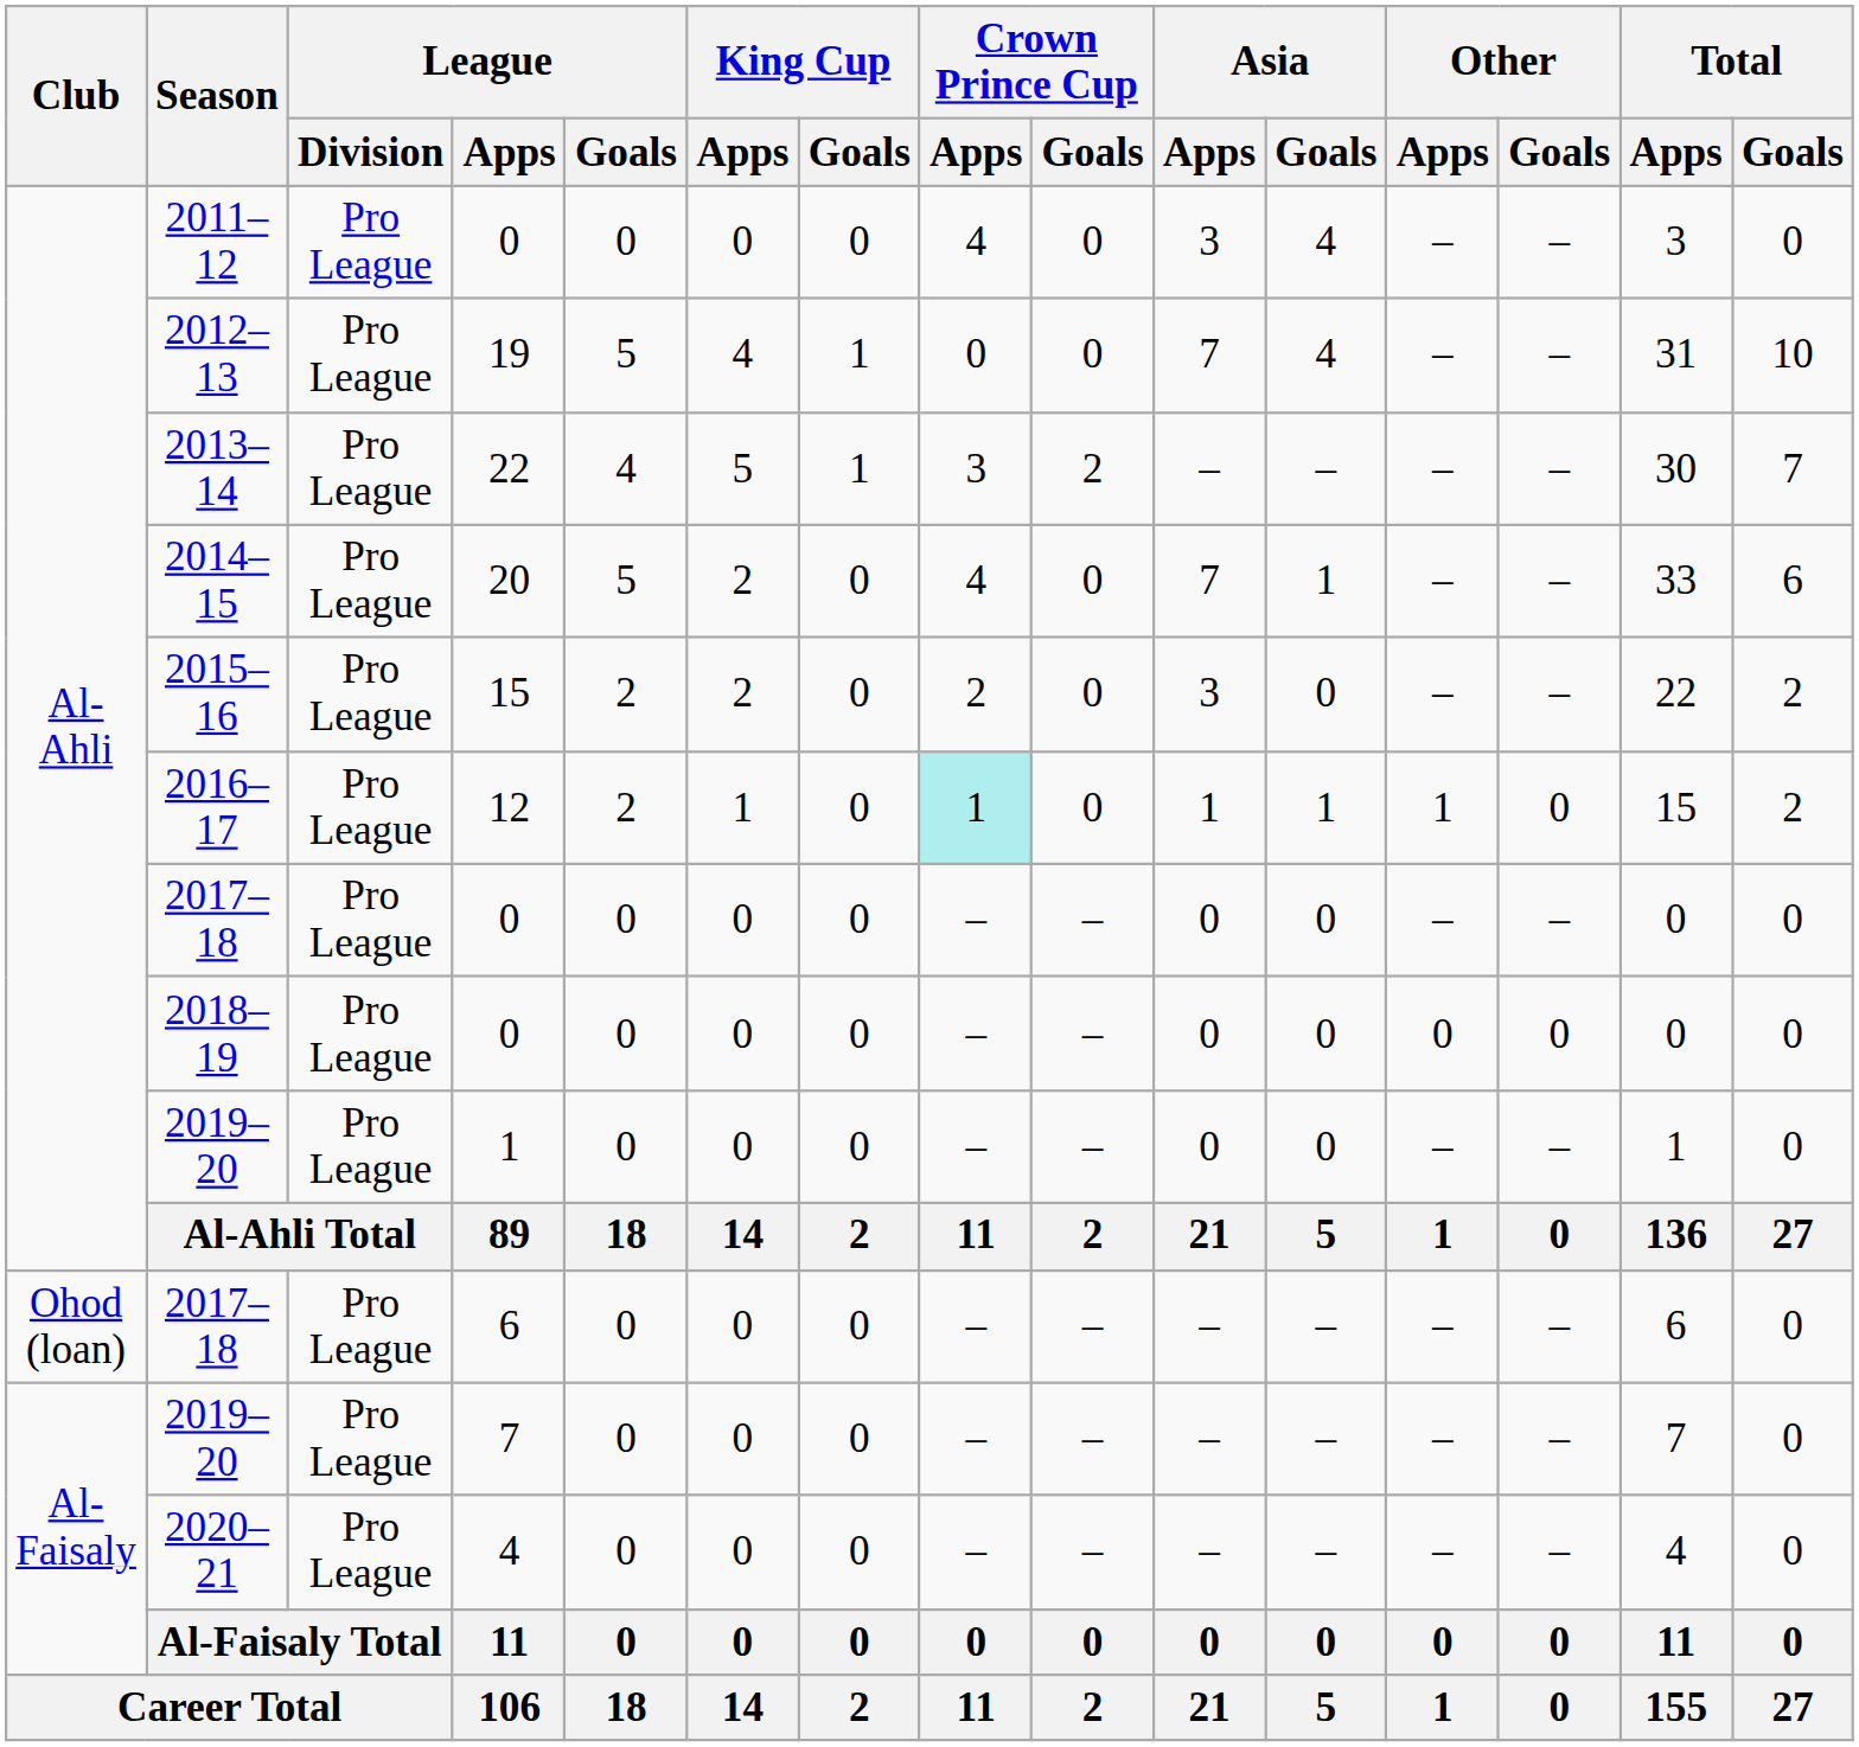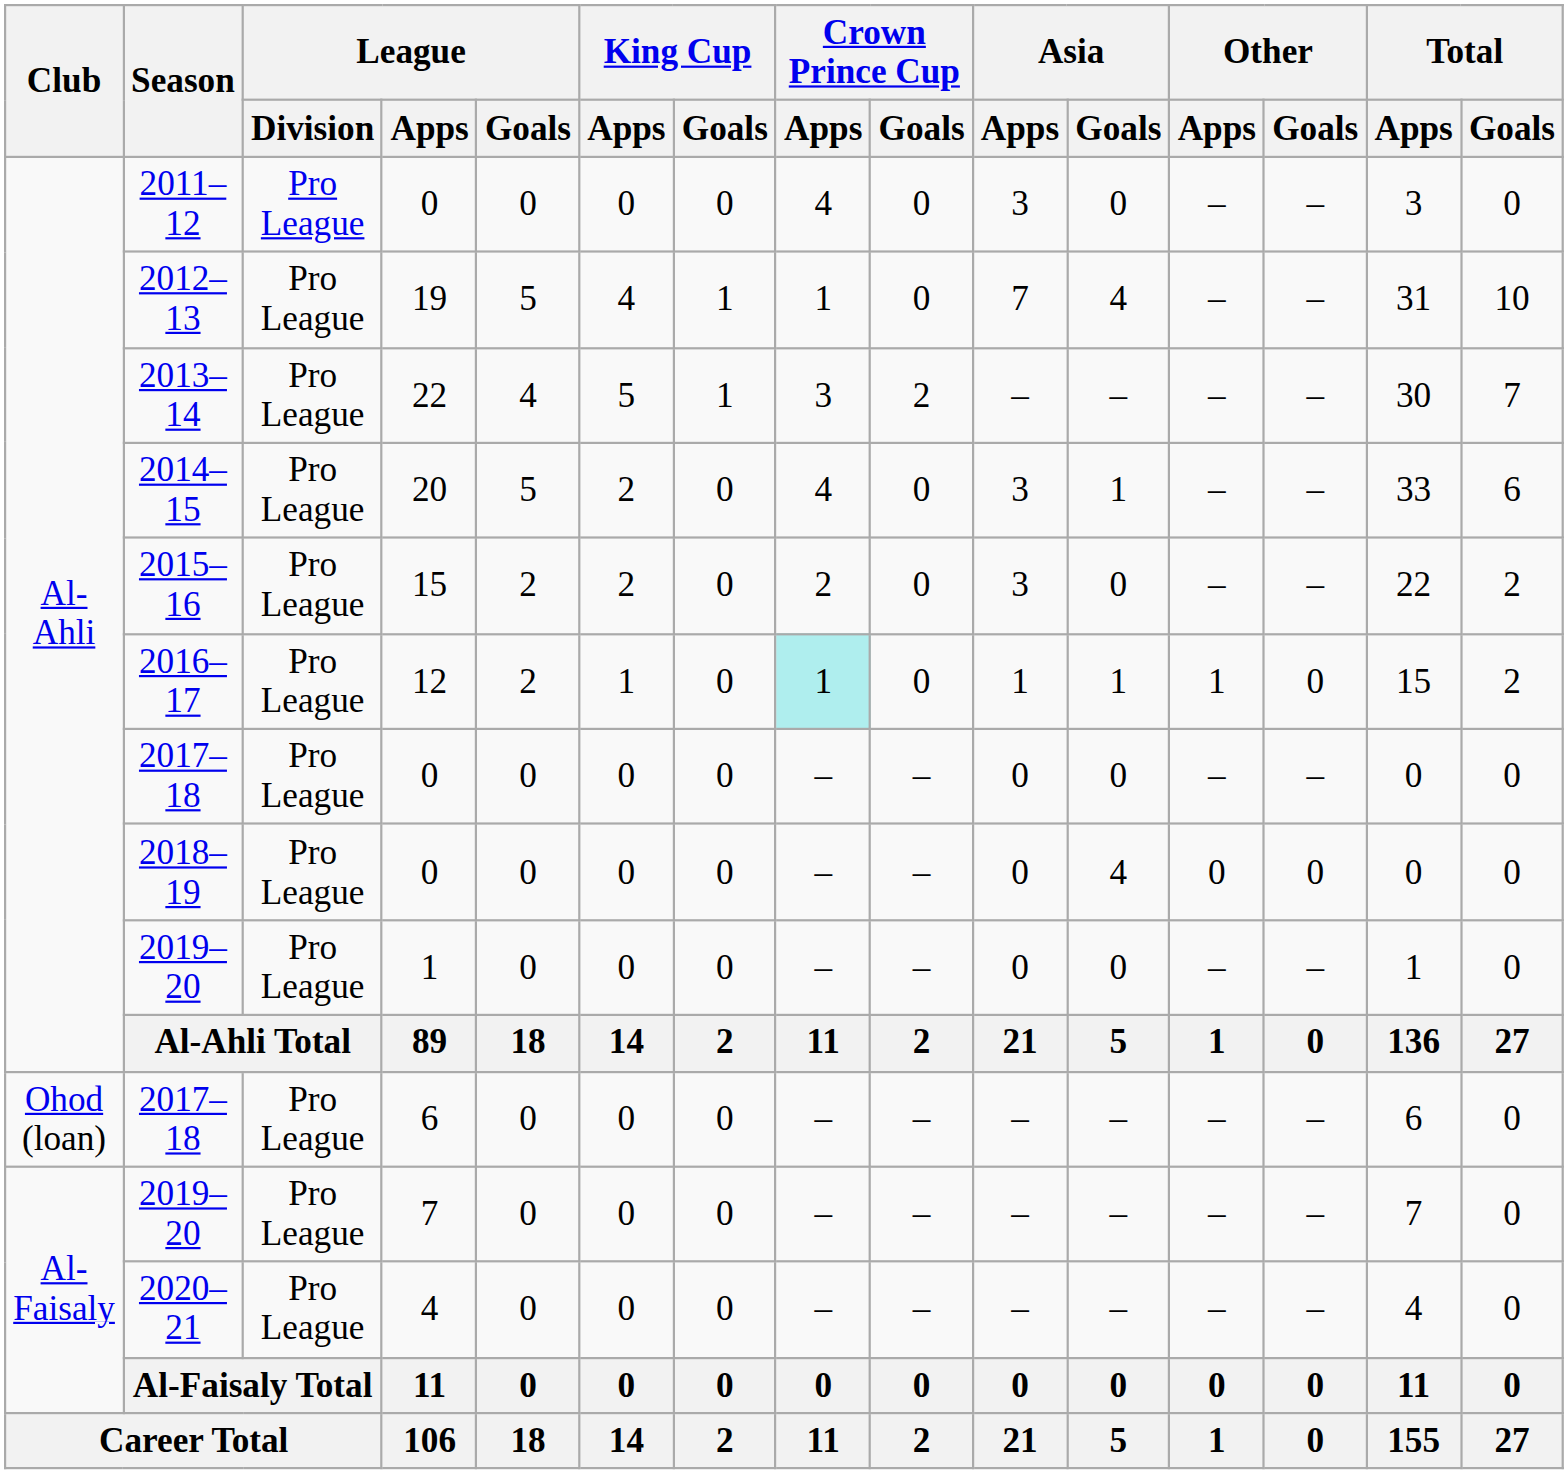 <table class="wikitable" style="text-align: center;">
 <tr>
 <th rowspan="2">Club</th>
 <th rowspan="2">Season</th>
 <th colspan="3">League</th>
 <th colspan="2"><a href='#'>King Cup</a></th>
 <th colspan="2"><a href='#'>Crown Prince Cup</a> </th>
 <th colspan="2">Asia</th>
 <th colspan="2">Other</th>
 <th colspan="2">Total</th>
 </tr>
 <tr>
 <th>Division</th>
 <th>Apps</th>
 <th>Goals</th>
 <th>Apps</th>
 <th>Goals</th>
 <th>Apps</th>
 <th>Goals</th>
 <th>Apps</th>
 <th>Goals</th>
 <th>Apps</th>
 <th>Goals</th>
 <th>Apps</th>
 <th>Goals</th>
 </tr>
 <tr>
 <td rowspan="10"><a href='#'>Al-Ahli</a></td>
 <td><a href='#'>2011–12</a></td>
 <td><a href='#'>Pro League</a></td>
 <td>0</td>
 <td>0</td>
 <td>0</td>
 <td>0</td>
 <td>4</td>
 <td>0</td>
 <td>3</td>
-<td>4</td>
+<td>0</td>
 <td>–</td>
 <td>–</td>
 <td>3</td>
 <td>0</td>
 </tr>
 <tr>
 <td><a href='#'>2012–13</a></td>
 <td>Pro League</td>
 <td>19</td>
 <td>5</td>
 <td>4</td>
 <td>1</td>
-<td>0</td>
+<td>1</td>
 <td>0</td>
 <td>7</td>
 <td>4</td>
 <td>–</td>
 <td>–</td>
 <td>31</td>
 <td>10</td>
 </tr>
 <tr>
 <td><a href='#'>2013–14</a></td>
 <td>Pro League</td>
 <td>22</td>
 <td>4</td>
 <td>5</td>
 <td>1</td>
 <td>3</td>
 <td>2</td>
 <td>–</td>
 <td>–</td>
 <td>–</td>
 <td>–</td>
 <td>30</td>
 <td>7</td>
 </tr>
 <tr>
 <td><a href='#'>2014–15</a></td>
 <td>Pro League</td>
 <td>20</td>
 <td>5</td>
 <td>2</td>
 <td>0</td>
 <td>4</td>
 <td>0</td>
-<td>7</td>
+<td>3</td>
 <td>1</td>
 <td>–</td>
 <td>–</td>
 <td>33</td>
 <td>6</td>
 </tr>
 <tr>
 <td><a href='#'>2015–16</a></td>
 <td>Pro League</td>
 <td>15</td>
 <td>2</td>
 <td>2</td>
 <td>0</td>
 <td>2</td>
 <td>0</td>
 <td>3</td>
 <td>0</td>
 <td>–</td>
 <td>–</td>
 <td>22</td>
 <td>2</td>
 </tr>
 <tr>
 <td><a href='#'>2016–17</a></td>
 <td>Pro League</td>
 <td>12</td>
 <td>2</td>
 <td>1</td>
 <td>0</td>
 <td style="background: paleturquoise;">1</td>
 <td>0</td>
 <td>1</td>
 <td>1</td>
 <td>1</td>
 <td>0</td>
 <td>15</td>
 <td>2</td>
 </tr>
 <tr>
 <td><a href='#'>2017–18</a></td>
 <td>Pro League</td>
 <td>0</td>
 <td>0</td>
 <td>0</td>
 <td>0</td>
 <td>–</td>
 <td>–</td>
 <td>0</td>
 <td>0</td>
 <td>–</td>
 <td>–</td>
 <td>0</td>
 <td>0</td>
 </tr>
 <tr>
 <td><a href='#'>2018–19</a></td>
 <td>Pro League</td>
 <td>0</td>
 <td>0</td>
 <td>0</td>
 <td>0</td>
 <td>–</td>
 <td>–</td>
 <td>0</td>
-<td>0</td>
+<td>4</td>
 <td>0</td>
 <td>0</td>
 <td>0</td>
 <td>0</td>
 </tr>
 <tr>
 <td><a href='#'>2019–20</a></td>
 <td>Pro League</td>
 <td>1</td>
 <td>0</td>
 <td>0</td>
 <td>0</td>
 <td>–</td>
 <td>–</td>
 <td>0</td>
 <td>0</td>
 <td>–</td>
 <td>–</td>
 <td>1</td>
 <td>0</td>
 </tr>
 <tr>
 <th colspan="2">Al-Ahli Total</th>
 <th>89</th>
 <th>18</th>
 <th>14</th>
 <th>2</th>
 <th>11</th>
 <th>2</th>
 <th>21</th>
 <th>5</th>
 <th>1</th>
 <th>0</th>
 <th>136</th>
 <th>27</th>
 </tr>
 <tr>
 <td><a href='#'>Ohod</a> (loan)</td>
 <td><a href='#'>2017–18</a></td>
 <td>Pro League</td>
 <td>6</td>
 <td>0</td>
 <td>0</td>
 <td>0</td>
 <td>–</td>
 <td>–</td>
 <td>–</td>
 <td>–</td>
 <td>–</td>
 <td>–</td>
 <td>6</td>
 <td>0</td>
 </tr>
 <tr>
 <td rowspan="3"><a href='#'>Al-Faisaly</a></td>
 <td><a href='#'>2019–20</a></td>
 <td>Pro League</td>
 <td>7</td>
 <td>0</td>
 <td>0</td>
 <td>0</td>
 <td>–</td>
 <td>–</td>
 <td>–</td>
 <td>–</td>
 <td>–</td>
 <td>–</td>
 <td>7</td>
 <td>0</td>
 </tr>
 <tr>
 <td><a href='#'>2020–21</a></td>
 <td>Pro League</td>
 <td>4</td>
 <td>0</td>
 <td>0</td>
 <td>0</td>
 <td>–</td>
 <td>–</td>
 <td>–</td>
 <td>–</td>
 <td>–</td>
 <td>–</td>
 <td>4</td>
 <td>0</td>
 </tr>
 <tr>
 <th colspan="2">Al-Faisaly Total</th>
 <th>11</th>
 <th>0</th>
 <th>0</th>
 <th>0</th>
 <th>0</th>
 <th>0</th>
 <th>0</th>
 <th>0</th>
 <th>0</th>
 <th>0</th>
 <th>11</th>
 <th>0</th>
 </tr>
 <tr>
 <th colspan="3">Career Total</th>
 <th>106</th>
 <th>18</th>
 <th>14</th>
 <th>2</th>
 <th>11</th>
 <th>2</th>
 <th>21</th>
 <th>5</th>
 <th>1</th>
 <th>0</th>
 <th>155</th>
 <th>27</th>
 </tr>
 </table>
